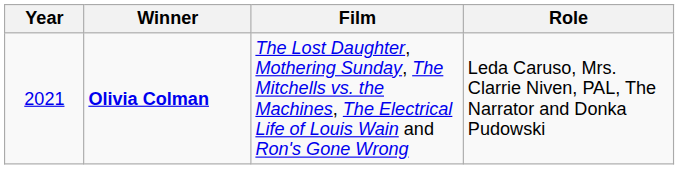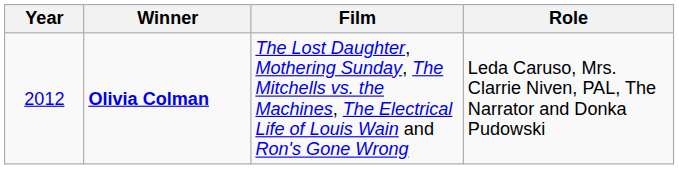 <table class="wikitable" width="95%" cellpadding="5">
 <tr>
 <th width="100"><strong>Year</strong></th>
 <th width="250"><strong>Winner</strong></th>
 <th width="325"><strong>Film</strong></th>
 <th width="325"><strong>Role</strong></th>
 </tr>
 <tr>
-<td style="text-align:center;"><a href='#'>2021</a></td>
+<td style="text-align:center;"><a href='#'>2012</a></td>
 <td><strong><a href='#'>Olivia Colman</a></strong></td>
 <td><em><a href='#'>The Lost Daughter</a></em>, <em><a href='#'>Mothering Sunday</a></em>, <em><a href='#'>The Mitchells vs. the Machines</a></em>, <em><a href='#'>The Electrical Life of Louis Wain</a></em> and <em><a href='#'>Ron's Gone Wrong</a></em></td>
 <td>Leda Caruso, Mrs. Clarrie Niven, PAL, The Narrator and Donka Pudowski</td>
 </tr>
 </table>
